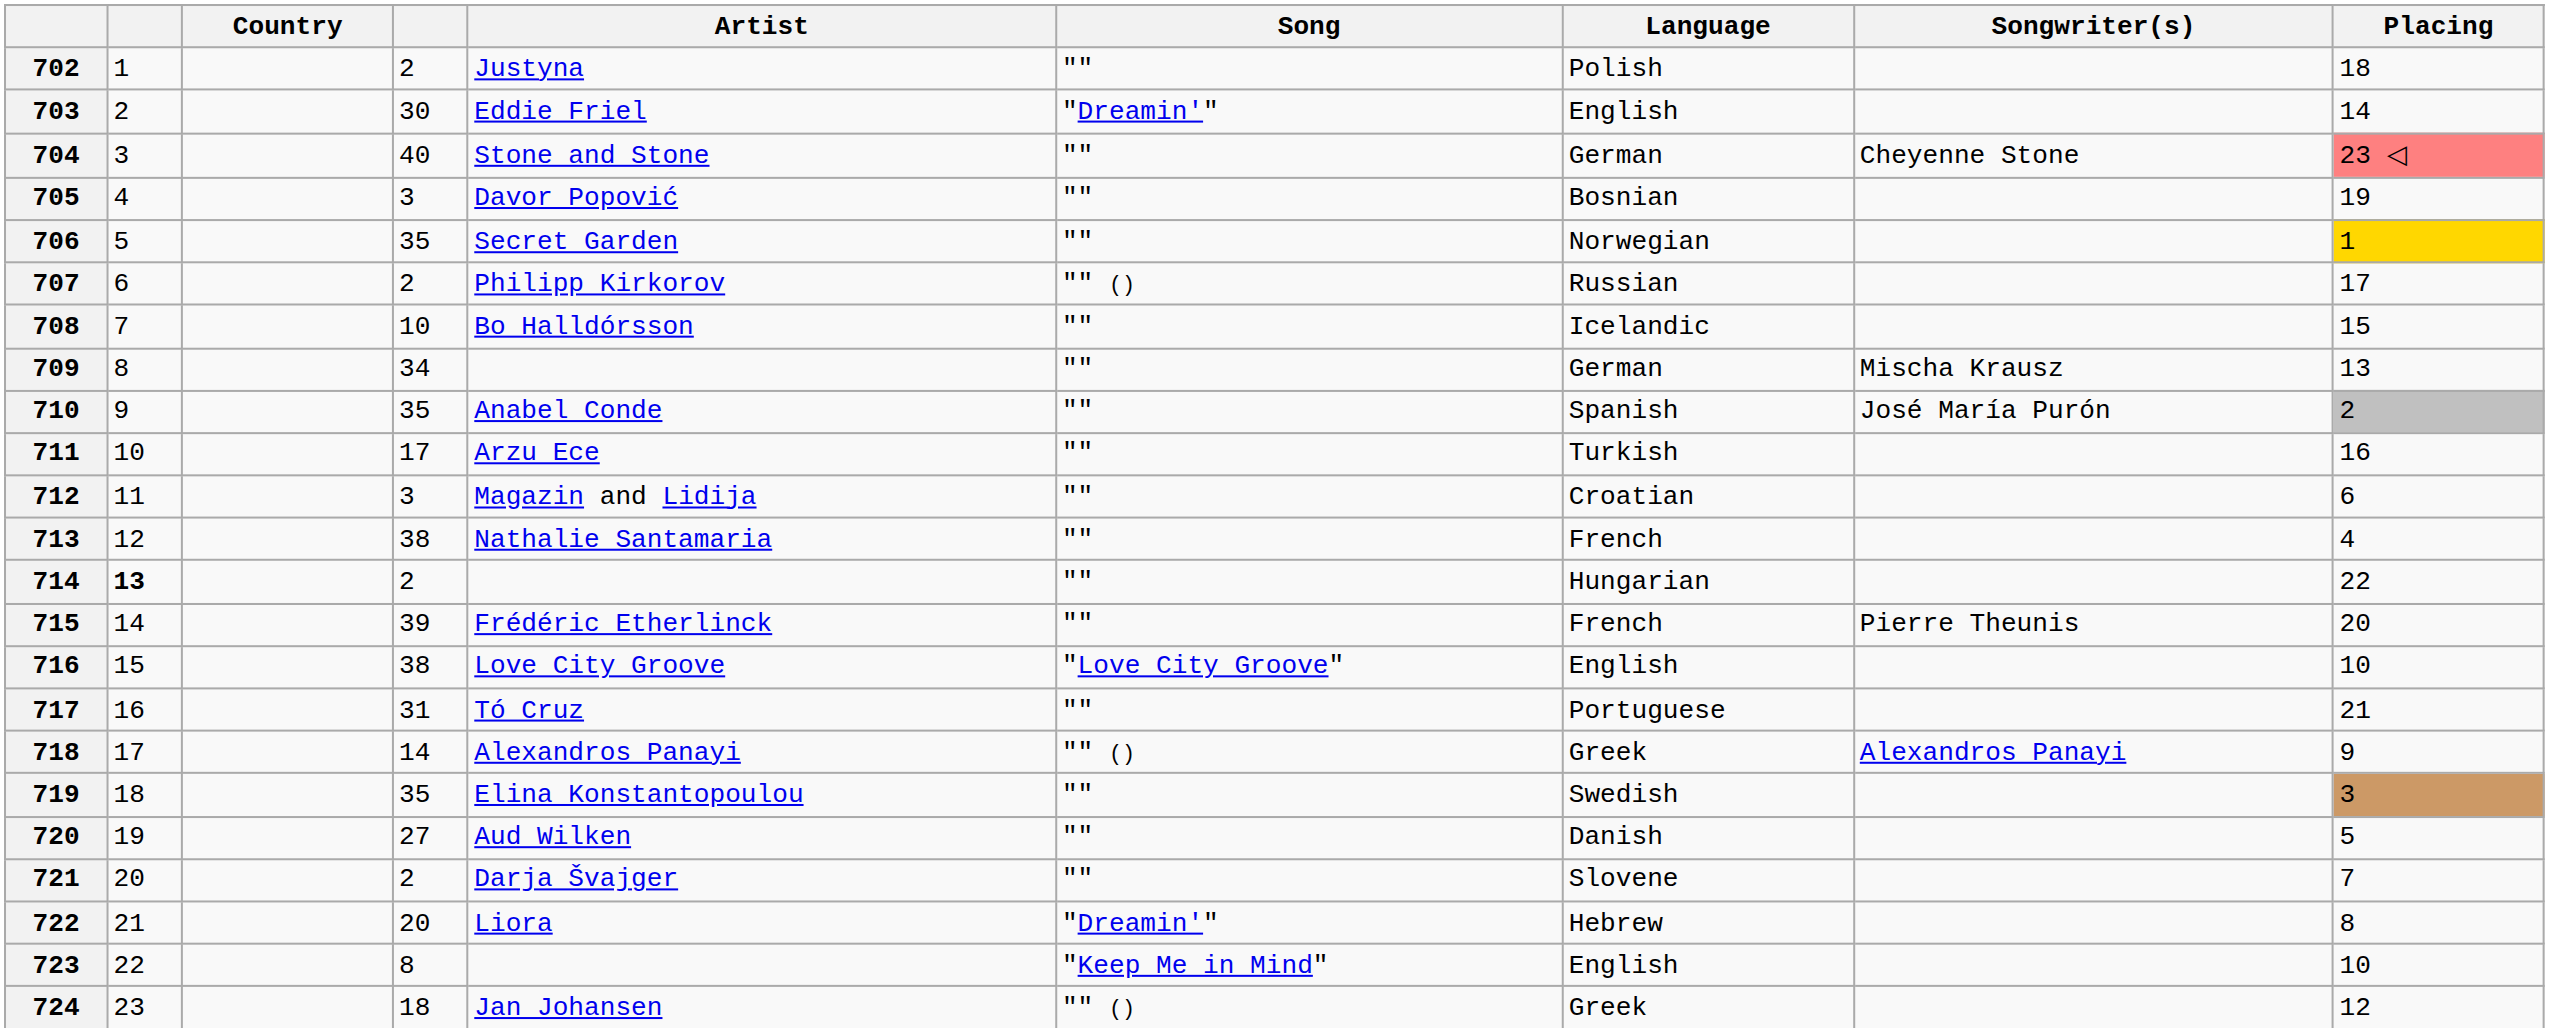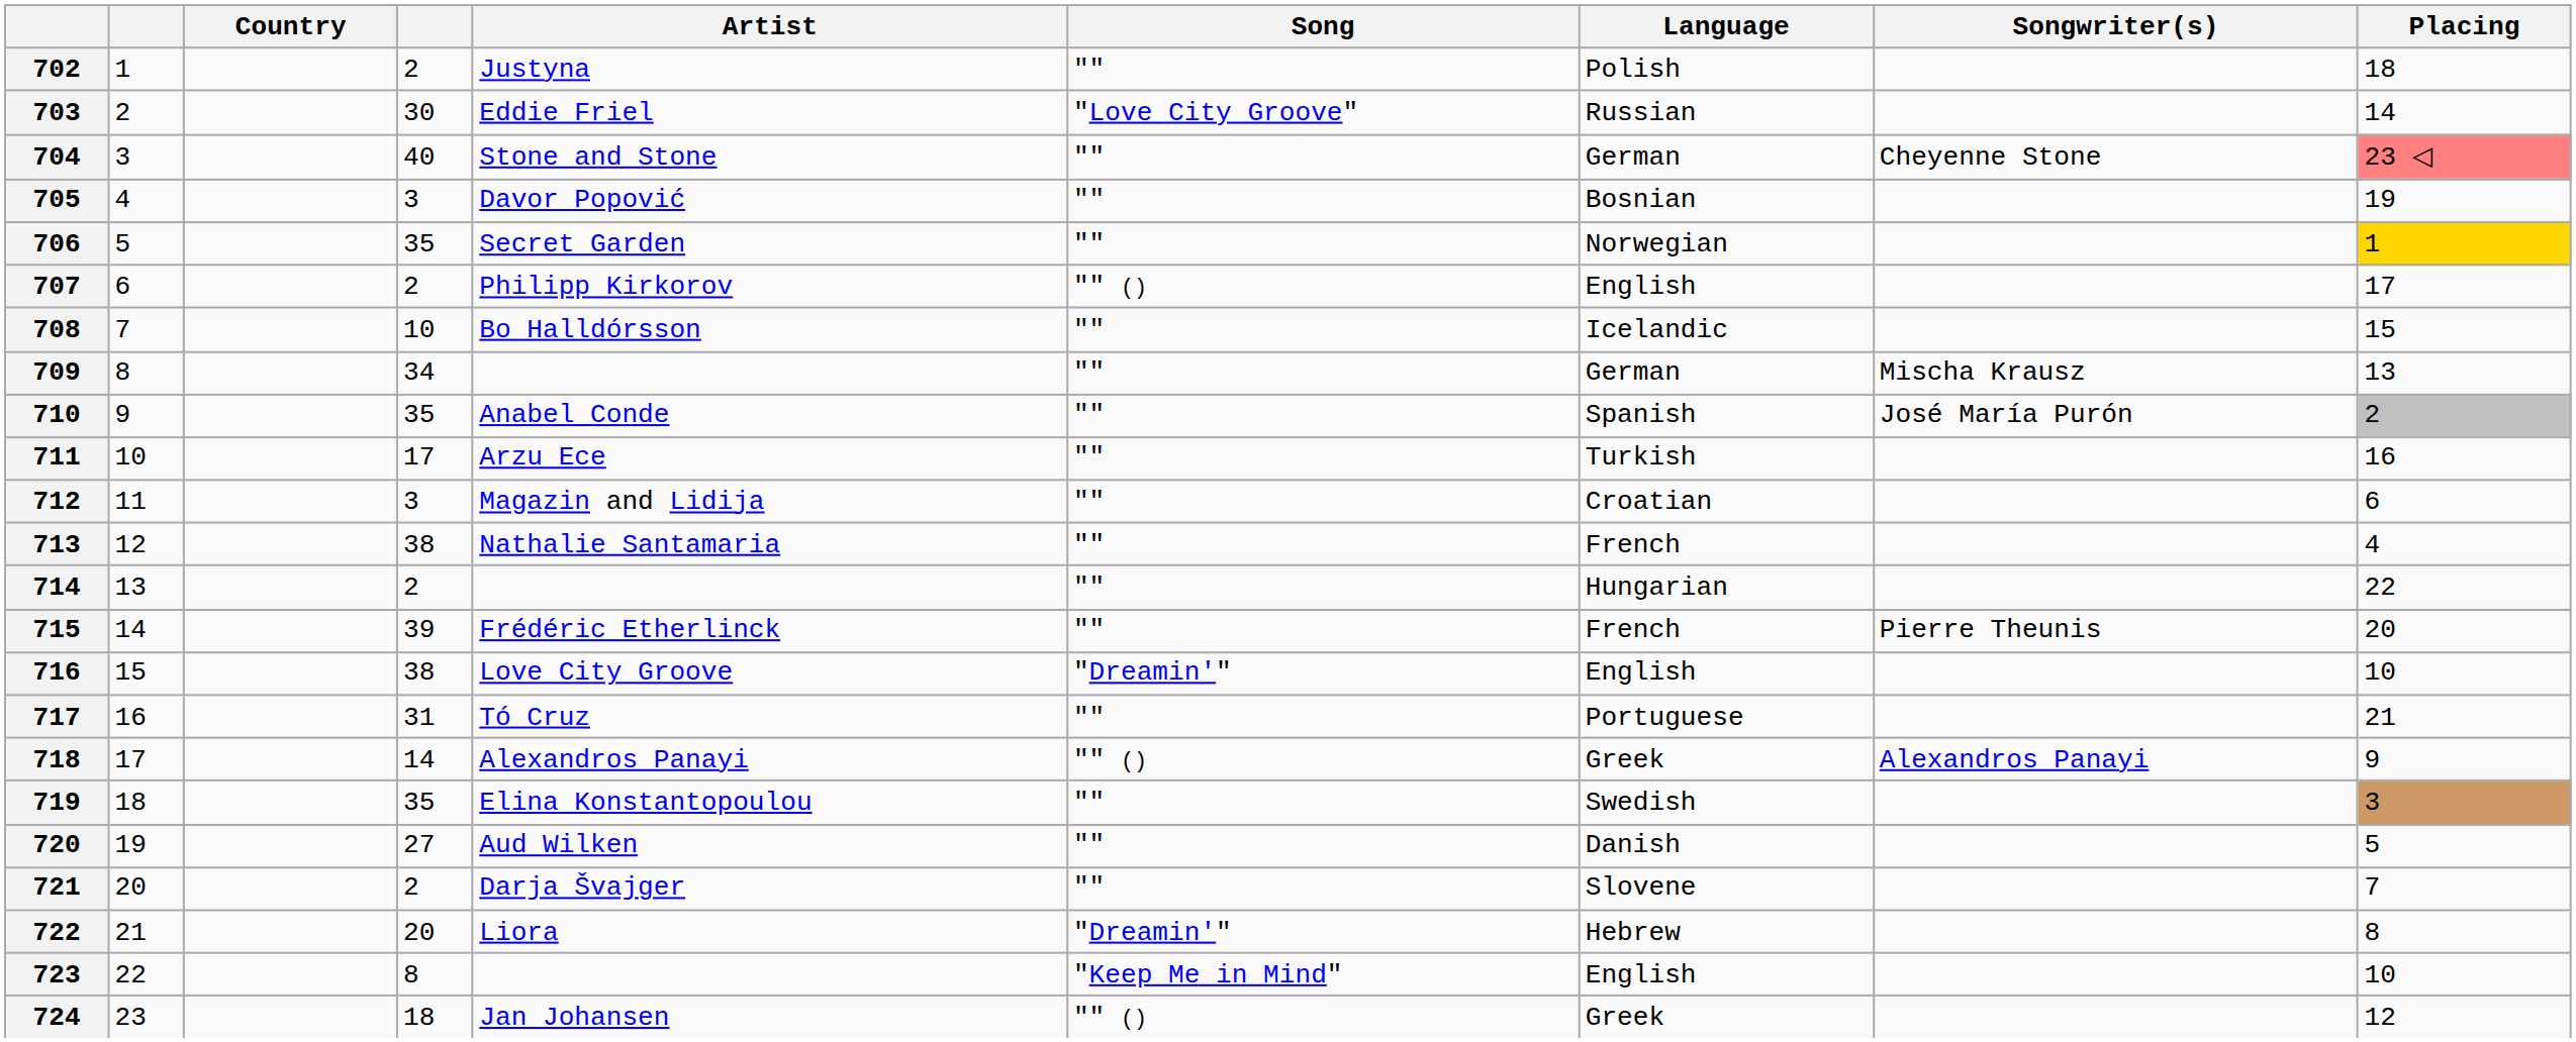 <table class="wikitable plainrowheaders" style="width:100%">
 <tr>
 </tr>
 <tr>
 <th scope="col"></th>
 <th scope="col"></th>
 <th scope="col">Country</th>
 <th scope="col"></th>
 <th scope="col">Artist</th>
 <th scope="col">Song</th>
 <th scope="col">Language</th>
 <th scope="col">Songwriter(s)</th>
 <th scope="col">Placing</th>
 </tr>
 <tr>
 <th scope="row">702</th>
 <td>1</td>
 <td></td>
 <td>2</td>
 <td><a href='#'>Justyna</a></td>
 <td>""</td>
 <td>Polish</td>
 <td></td>
 <td>18</td>
 </tr>
 <tr>
 <th scope="row">703</th>
 <td>2</td>
 <td></td>
 <td>30</td>
 <td><a href='#'>Eddie Friel</a></td>
-<td>"<a href='#'>Dreamin'</a><span>"</span></td>
-<td>English</td>
+<td>"<a href='#'>Love City Groove</a>"</td>
+<td>Russian</td>
 <td></td>
 <td>14</td>
 </tr>
 <tr>
 <th scope="row">704</th>
 <td>3</td>
 <td></td>
 <td>40</td>
 <td><a href='#'>Stone and Stone</a></td>
 <td>""</td>
 <td>German</td>
 <td>Cheyenne Stone</td>
 <td bgcolor="#FE8080">23 ◁</td>
 </tr>
 <tr>
 <th scope="row">705</th>
 <td>4</td>
 <td></td>
 <td>3</td>
 <td><a href='#'>Davor Popović</a></td>
 <td>""</td>
 <td>Bosnian</td>
 <td></td>
 <td>19</td>
 </tr>
 <tr>
 <th scope="row">706</th>
 <td>5</td>
 <td></td>
 <td>35</td>
 <td><a href='#'>Secret Garden</a></td>
 <td>""</td>
 <td>Norwegian</td>
 <td></td>
 <td bgcolor="gold">1</td>
 </tr>
 <tr>
 <th scope="row">707</th>
 <td>6</td>
 <td></td>
 <td>2</td>
 <td><a href='#'>Philipp Kirkorov</a></td>
 <td>"" <small>()</small></td>
-<td>Russian</td>
+<td>English</td>
 <td></td>
 <td>17</td>
 </tr>
 <tr>
 <th scope="row">708</th>
 <td>7</td>
 <td></td>
 <td>10</td>
 <td><a href='#'>Bo Halldórsson</a></td>
 <td>""</td>
 <td>Icelandic</td>
 <td></td>
 <td>15</td>
 </tr>
 <tr>
 <th scope="row">709</th>
 <td>8</td>
 <td></td>
 <td>34</td>
 <td></td>
 <td>""</td>
 <td>German</td>
 <td>Mischa Krausz</td>
 <td>13</td>
 </tr>
 <tr>
 <th scope="row">710</th>
 <td>9</td>
 <td></td>
 <td>35</td>
 <td><a href='#'>Anabel Conde</a></td>
 <td>""</td>
 <td>Spanish</td>
 <td>José María Purón</td>
 <td bgcolor="silver">2</td>
 </tr>
 <tr>
 <th scope="row">711</th>
 <td>10</td>
 <td></td>
 <td>17</td>
 <td><a href='#'>Arzu Ece</a></td>
 <td>""</td>
 <td>Turkish</td>
 <td></td>
 <td>16</td>
 </tr>
 <tr>
 <th scope="row">712</th>
 <td>11</td>
 <td></td>
 <td>3</td>
 <td><a href='#'>Magazin</a> and <a href='#'>Lidija</a></td>
 <td>""</td>
 <td>Croatian</td>
 <td></td>
 <td>6</td>
 </tr>
 <tr>
 <th scope="row">713</th>
 <td>12</td>
 <td></td>
 <td>38</td>
 <td><a href='#'>Nathalie Santamaria</a></td>
 <td>""</td>
 <td>French</td>
 <td></td>
 <td>4</td>
 </tr>
 <tr>
 <th scope="row">714</th>
-<td><strong>13</strong></td>
+<td>13</td>
 <td></td>
 <td>2</td>
 <td></td>
 <td>""</td>
 <td>Hungarian</td>
 <td></td>
 <td>22</td>
 </tr>
 <tr>
 <th scope="row">715</th>
 <td>14</td>
 <td></td>
 <td>39</td>
 <td><a href='#'>Frédéric Etherlinck</a></td>
 <td>""</td>
 <td>French</td>
 <td>Pierre Theunis</td>
 <td>20</td>
 </tr>
 <tr>
 <th scope="row">716</th>
 <td>15</td>
 <td></td>
 <td>38</td>
 <td><a href='#'>Love City Groove</a></td>
-<td>"<a href='#'>Love City Groove</a>"</td>
+<td>"<a href='#'>Dreamin'</a><span>"</span></td>
 <td>English</td>
 <td></td>
 <td>10</td>
 </tr>
 <tr>
 <th scope="row">717</th>
 <td>16</td>
 <td></td>
 <td>31</td>
 <td><a href='#'>Tó Cruz</a></td>
 <td>""</td>
 <td>Portuguese</td>
 <td></td>
 <td>21</td>
 </tr>
 <tr>
 <th scope="row">718</th>
 <td>17</td>
 <td></td>
 <td>14</td>
 <td><a href='#'>Alexandros Panayi</a></td>
 <td>"" <small>()</small></td>
 <td>Greek</td>
 <td><a href='#'>Alexandros Panayi</a></td>
 <td>9</td>
 </tr>
 <tr>
 <th scope="row">719</th>
 <td>18</td>
 <td></td>
 <td>35</td>
 <td><a href='#'>Elina Konstantopoulou</a></td>
 <td>""</td>
 <td>Swedish</td>
 <td></td>
 <td bgcolor="#C96">3</td>
 </tr>
 <tr>
 <th scope="row">720</th>
 <td>19</td>
 <td></td>
 <td>27</td>
 <td><a href='#'>Aud Wilken</a></td>
 <td>""</td>
 <td>Danish</td>
 <td></td>
 <td>5</td>
 </tr>
 <tr>
 <th scope="row">721</th>
 <td>20</td>
 <td></td>
 <td>2</td>
 <td><a href='#'>Darja Švajger</a></td>
 <td>""</td>
 <td>Slovene</td>
 <td></td>
 <td>7</td>
 </tr>
 <tr>
 <th scope="row">722</th>
 <td>21</td>
 <td></td>
 <td>20</td>
 <td><a href='#'>Liora</a></td>
 <td>"<a href='#'>Dreamin'</a><span>"</span></td>
 <td>Hebrew</td>
 <td></td>
 <td>8</td>
 </tr>
 <tr>
 <th scope="row">723</th>
 <td>22</td>
 <td></td>
 <td>8</td>
 <td></td>
 <td>"<a href='#'>Keep Me in Mind</a>"</td>
 <td>English</td>
 <td></td>
 <td>10</td>
 </tr>
 <tr>
 <th scope="row">724</th>
 <td>23</td>
 <td></td>
 <td>18</td>
 <td><a href='#'>Jan Johansen</a></td>
 <td>"" <small>()</small></td>
 <td>Greek</td>
 <td></td>
 <td>12</td>
 </tr>
 </table>
